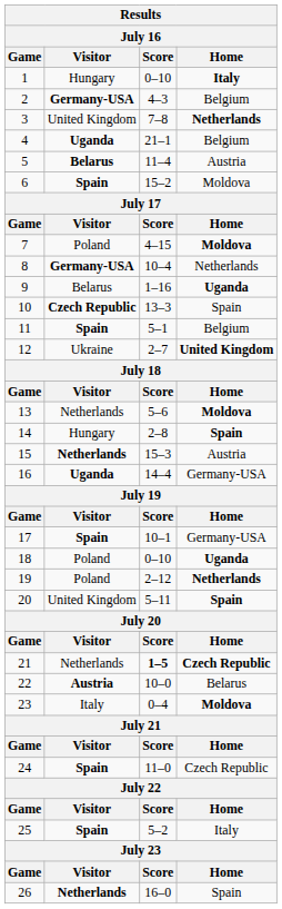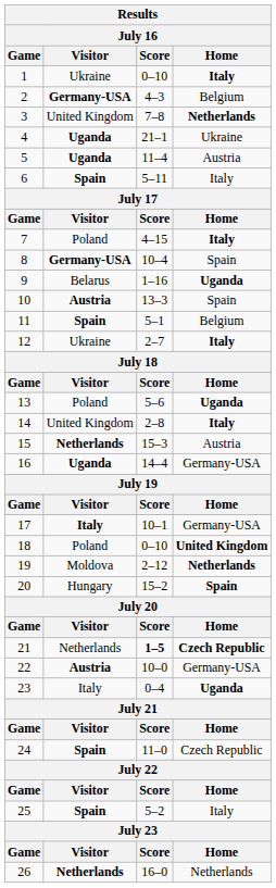 <table class="wikitable">
 <tr>
 <th colspan="4">Results</th>
 </tr>
 <tr>
 <th colspan="4">July 16</th>
 </tr>
 <tr>
 <th>Game</th>
 <th>Visitor</th>
 <th>Score</th>
 <th>Home</th>
 </tr>
 <tr>
 <td align=center>1</td>
-<td align=center> Hungary </td>
+<td align=center> Ukraine </td>
 <td align=center>0–10</td>
 <td align=center> <strong>Italy</strong> </td>
 </tr>
 <tr>
 <td align=center>2</td>
 <td align=center> <strong>Germany-USA</strong> </td>
 <td align=center>4–3</td>
 <td align=center> Belgium </td>
 </tr>
 <tr>
 <td align=center>3</td>
 <td align=center> United Kingdom </td>
 <td align=center>7–8</td>
 <td align=center> <strong>Netherlands</strong> </td>
 </tr>
 <tr>
 <td align=center>4</td>
 <td align=center> <strong>Uganda</strong> </td>
 <td align=center>21–1</td>
-<td align=center> Belgium </td>
+<td align=center> Ukraine </td>
 </tr>
 <tr>
 <td align=center>5</td>
-<td align=center> <strong>Belarus</strong> </td>
+<td align=center> <strong>Uganda</strong> </td>
 <td align=center>11–4</td>
 <td align=center> Austria </td>
 </tr>
 <tr>
 <td align=center>6</td>
 <td align=center> <strong>Spain</strong> </td>
-<td align=center>15–2</td>
-<td align=center> Moldova </td>
+<td align=center>5–11</td>
+<td align=center> Italy </td>
 </tr>
 <tr>
 <th colspan="4">July 17</th>
 </tr>
 <tr>
 <th>Game</th>
 <th>Visitor</th>
 <th>Score</th>
 <th>Home</th>
 </tr>
 <tr>
 <td align=center>7</td>
 <td align=center> Poland </td>
 <td align=center>4–15</td>
-<td align=center> <strong>Moldova</strong> </td>
+<td align=center> <strong>Italy</strong> </td>
 </tr>
 <tr>
 <td align=center>8</td>
 <td align=center> <strong>Germany-USA</strong> </td>
 <td align=center>10–4</td>
-<td align=center> Netherlands </td>
+<td align=center> Spain </td>
 </tr>
 <tr>
 <td align=center>9</td>
 <td align=center> Belarus </td>
 <td align=center>1–16</td>
 <td align=center> <strong>Uganda</strong> </td>
 </tr>
 <tr>
 <td align=center>10</td>
-<td align=center> <strong>Czech Republic</strong> </td>
+<td align=center> <strong>Austria</strong> </td>
 <td align=center>13–3</td>
 <td align=center> Spain </td>
 </tr>
 <tr>
 <td align=center>11</td>
 <td align=center> <strong>Spain</strong> </td>
 <td align=center>5–1</td>
 <td align=center> Belgium </td>
 </tr>
 <tr>
 <td align=center>12</td>
 <td align=center> Ukraine </td>
 <td align=center>2–7</td>
-<td align=center> <strong>United Kingdom</strong> </td>
+<td align=center> <strong>Italy</strong> </td>
 </tr>
 <tr>
 <th colspan="4">July 18</th>
 </tr>
 <tr>
 <th>Game</th>
 <th>Visitor</th>
 <th>Score</th>
 <th>Home</th>
 </tr>
 <tr>
 <td align=center>13</td>
-<td align=center> Netherlands </td>
+<td align=center> Poland </td>
 <td align=center>5–6</td>
-<td align=center> <strong>Moldova</strong> </td>
+<td align=center> <strong>Uganda</strong> </td>
 </tr>
 <tr>
 <td align=center>14</td>
-<td align=center> Hungary </td>
+<td align=center> United Kingdom </td>
 <td align=center>2–8</td>
-<td align=center> <strong>Spain</strong> </td>
+<td align=center> <strong>Italy</strong> </td>
 </tr>
 <tr>
 <td align=center>15</td>
 <td align=center> <strong>Netherlands</strong> </td>
 <td align=center>15–3</td>
 <td align=center> Austria </td>
 </tr>
 <tr>
 <td align=center>16</td>
 <td align=center> <strong>Uganda</strong> </td>
 <td align=center>14–4</td>
 <td align=center> Germany-USA </td>
 </tr>
 <tr>
 <th colspan="4">July 19</th>
 </tr>
 <tr>
 <th>Game</th>
 <th>Visitor</th>
 <th>Score</th>
 <th>Home</th>
 </tr>
 <tr>
 <td align=center>17</td>
-<td align=center> <strong>Spain</strong> </td>
+<td align=center> <strong>Italy</strong> </td>
 <td align=center>10–1</td>
 <td align=center> Germany-USA </td>
 </tr>
 <tr>
 <td align=center>18</td>
 <td align=center> Poland </td>
 <td align=center>0–10</td>
-<td align=center> <strong>Uganda</strong> </td>
+<td align=center> <strong>United Kingdom</strong> </td>
 </tr>
 <tr>
 <td align=center>19</td>
-<td align=center> Poland </td>
+<td align=center> Moldova </td>
 <td align=center>2–12</td>
 <td align=center> <strong>Netherlands</strong> </td>
 </tr>
 <tr>
 <td align=center>20</td>
-<td align=center> United Kingdom </td>
-<td align=center>5–11</td>
+<td align=center> Hungary </td>
+<td align=center>15–2</td>
 <td align=center> <strong>Spain</strong> </td>
 </tr>
 <tr>
 <th colspan="4">July 20</th>
 </tr>
 <tr>
 <th>Game</th>
 <th>Visitor</th>
 <th>Score</th>
 <th>Home</th>
 </tr>
 <tr>
 <td align=center>21</td>
 <td align=center> Netherlands </td>
 <td align=center><strong>1–5</strong></td>
 <td align=center> <strong>Czech Republic</strong> </td>
 </tr>
 <tr>
 <td align=center>22</td>
 <td align=center> <strong>Austria</strong> </td>
 <td align=center>10–0</td>
-<td align=center> Belarus </td>
+<td align=center> Germany-USA </td>
 </tr>
 <tr>
 <td align=center>23</td>
 <td align=center> Italy </td>
 <td align=center>0–4</td>
-<td align=center> <strong>Moldova</strong> </td>
+<td align=center> <strong>Uganda</strong> </td>
 </tr>
 <tr>
 <th colspan="4">July 21</th>
 </tr>
 <tr>
 <th>Game</th>
 <th>Visitor</th>
 <th>Score</th>
 <th>Home</th>
 </tr>
 <tr>
 <td align=center>24</td>
 <td align=center> <strong>Spain</strong> </td>
 <td align=center>11–0</td>
 <td align=center> Czech Republic </td>
 </tr>
 <tr>
 <th colspan="4">July 22</th>
 </tr>
 <tr>
 <th>Game</th>
 <th>Visitor</th>
 <th>Score</th>
 <th>Home</th>
 </tr>
 <tr>
 <td align=center>25</td>
 <td align=center> <strong>Spain</strong> </td>
 <td align=center>5–2</td>
 <td align=center> Italy </td>
 </tr>
 <tr>
 <th colspan="4">July 23</th>
 </tr>
 <tr>
 <th>Game</th>
 <th>Visitor</th>
 <th>Score</th>
 <th>Home</th>
 </tr>
 <tr>
 <td align=center>26</td>
 <td align=center> <strong>Netherlands</strong> </td>
 <td align=center>16–0</td>
-<td align=center> Spain </td>
+<td align=center> Netherlands </td>
 </tr>
 </table>
